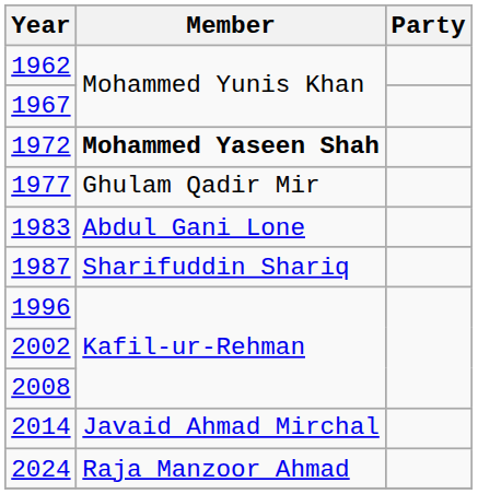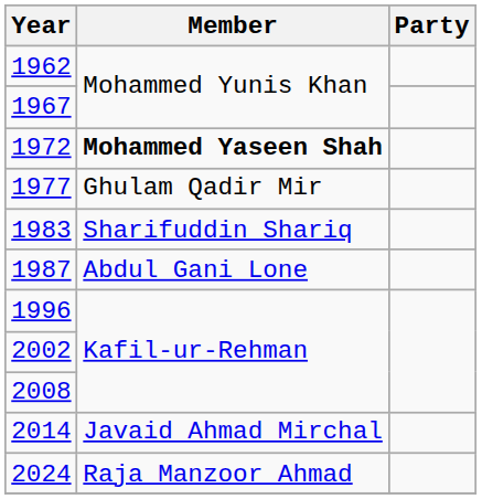 <table class="wikitable sortable">
 <tr>
 <th>Year</th>
 <th>Member</th>
 <th colspan=2>Party</th>
 </tr>
 <tr>
 <td><a href='#'>1962</a></td>
 <td rowspan=2>Mohammed Yunis Khan</td>
 <td></td>
 </tr>
 <tr>
 <td><a href='#'>1967</a></td>
 <td></td>
 </tr>
 <tr>
 <td><a href='#'>1972</a></td>
 <td><strong>Mohammed Yaseen Shah</strong></td>
 <td></td>
 </tr>
 <tr>
 <td><a href='#'>1977</a></td>
 <td>Ghulam Qadir Mir</td>
 <td></td>
 </tr>
 <tr>
 <td><a href='#'>1983</a></td>
-<td><a href='#'>Abdul Gani Lone</a></td>
+<td><a href='#'>Sharifuddin Shariq</a></td>
 <td></td>
 </tr>
 <tr>
 <td><a href='#'>1987</a></td>
-<td><a href='#'>Sharifuddin Shariq</a></td>
+<td><a href='#'>Abdul Gani Lone</a></td>
 <td></td>
 </tr>
 <tr>
 <td><a href='#'>1996</a></td>
 <td rowspan=3><a href='#'>Kafil-ur-Rehman</a></td>
 </tr>
 <tr>
 <td><a href='#'>2002</a></td>
 </tr>
 <tr>
 <td><a href='#'>2008</a></td>
 </tr>
 <tr>
 <td><a href='#'>2014</a></td>
 <td><a href='#'>Javaid Ahmad Mirchal</a></td>
 <td></td>
 </tr>
 <tr>
 <td><a href='#'>2024</a></td>
 <td><a href='#'>Raja Manzoor Ahmad</a></td>
 <td></td>
 </tr>
 <tr>
 </tr>
 </table>
